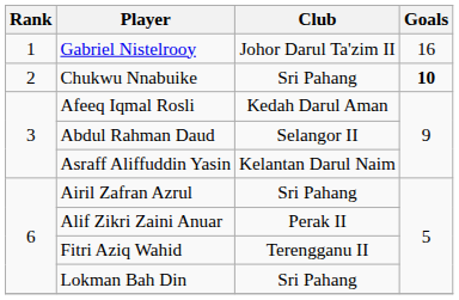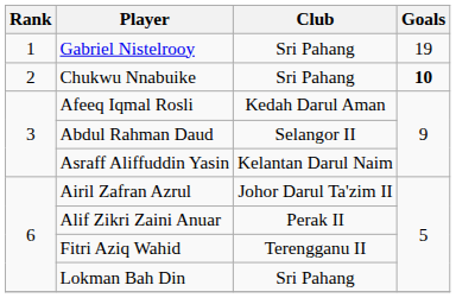 <table class="wikitable" style="text-align:center">
 <tr>
 <th>Rank</th>
 <th>Player</th>
 <th>Club</th>
 <th>Goals</th>
 </tr>
 <tr>
 <td>1</td>
 <td style="text-align:left;"> <a href='#'>Gabriel Nistelrooy</a></td>
-<td style="text-align:center;">Johor Darul Ta'zim II</td>
-<td>16</td>
+<td style="text-align:center;">Sri Pahang</td>
+<td>19</td>
 </tr>
 <tr>
 <td>2</td>
 <td style="text-align:left;"> Chukwu Nnabuike</td>
 <td style="text-align:center;">Sri Pahang</td>
 <td><strong>10</strong></td>
 </tr>
 <tr>
 <td rowspan=3>3</td>
 <td style="text-align:left;"> Afeeq Iqmal Rosli</td>
 <td style="text-align:center;">Kedah Darul Aman</td>
 <td rowspan=3>9</td>
 </tr>
 <tr>
 <td style="text-align:left;"> Abdul Rahman Daud</td>
 <td style="text-align:center;">Selangor II</td>
 </tr>
 <tr>
 <td style="text-align:left;"> Asraff Aliffuddin Yasin</td>
 <td style="text-align:center;">Kelantan Darul Naim</td>
 </tr>
 <tr>
 <td rowspan=4>6</td>
 <td style="text-align:left;"> Airil Zafran Azrul</td>
-<td style="text-align:center;">Sri Pahang</td>
+<td style="text-align:center;">Johor Darul Ta'zim II</td>
 <td rowspan=4>5</td>
 </tr>
 <tr>
 <td style="text-align:left;"> Alif Zikri Zaini Anuar</td>
 <td style="text-align:center;">Perak II</td>
 </tr>
 <tr>
 <td style="text-align:left;"> Fitri Aziq Wahid</td>
 <td style="text-align:center;">Terengganu II</td>
 </tr>
 <tr>
 <td style="text-align:left;"> Lokman Bah Din</td>
 <td style="text-align:center;">Sri Pahang</td>
 </tr>
 <tr>
 </tr>
 </table>
